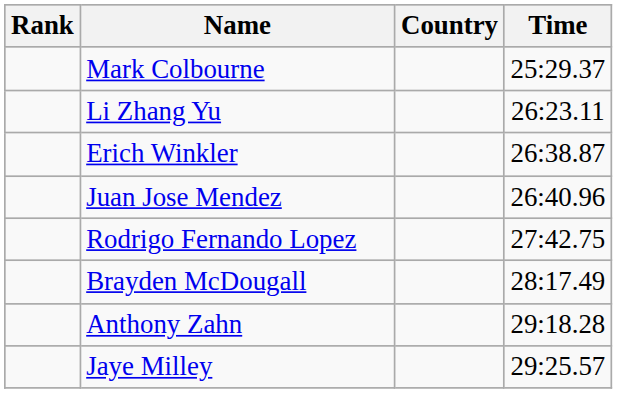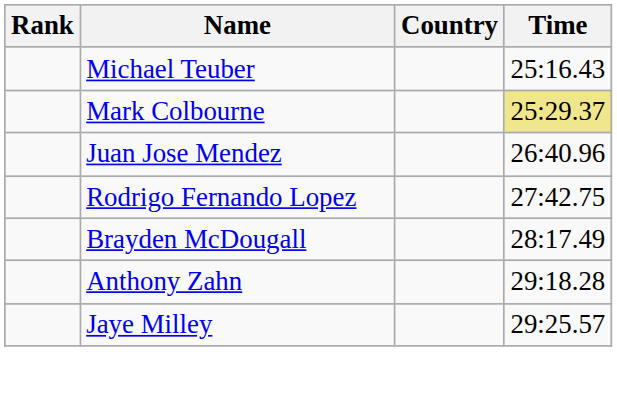 <table class="wikitable sortable">
 <tr>
 <th width=20>Rank</th>
 <th width=180>Name</th>
 <th>Country</th>
 <th>Time</th>
 </tr>
 <tr>
 <td align="center"></td>
-<td><a href='#'>Mark Colbourne</a></td>
+<td><a href='#'>Michael Teuber</a></td>
 <td></td>
-<td align="center">25:29.37</td>
+<td align="center">25:16.43</td>
 </tr>
 <tr>
 <td align="center"></td>
-<td><a href='#'>Li Zhang Yu</a></td>
+<td><a href='#'>Mark Colbourne</a></td>
 <td></td>
-<td align="center">26:23.11</td>
-</tr>
-<tr>
-<td align="center"></td>
-<td><a href='#'>Erich Winkler</a></td>
-<td></td>
-<td align="center">26:38.87</td>
+<td align="center" style="background: khaki;">25:29.37</td>
 </tr>
 <tr>
 <td align="center"></td>
 <td><a href='#'>Juan Jose Mendez</a></td>
 <td></td>
 <td align="center">26:40.96</td>
 </tr>
 <tr>
 <td align="center"></td>
 <td><a href='#'>Rodrigo Fernando Lopez</a></td>
 <td></td>
 <td align="center">27:42.75</td>
 </tr>
 <tr>
 <td align="center"></td>
 <td><a href='#'>Brayden McDougall</a></td>
 <td></td>
 <td align="center">28:17.49</td>
 </tr>
 <tr>
 <td align="center"></td>
 <td><a href='#'>Anthony Zahn</a></td>
 <td></td>
 <td align="center">29:18.28</td>
 </tr>
 <tr>
 <td align="center"></td>
 <td><a href='#'>Jaye Milley</a></td>
 <td></td>
 <td align="center">29:25.57</td>
 </tr>
 </table>
